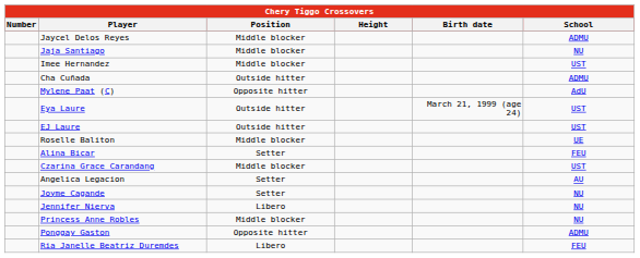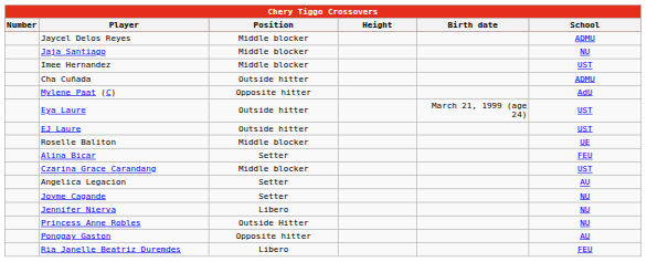 <table class="wikitable sortable" style="font-size:95%; text-align:left;">
 <tr>
 <th colspan="6" style= "background:#E42F1C; color:white; text-align: center"><strong>Chery Tiggo Crossovers</strong></th>
 </tr>
 <tr style="background:red;">
 <th style= "align=center; width:2em;">Number</th>
 <th style= "align=center;width:20em;">Player</th>
 <th style= "align=center; width:15em;">Position</th>
 <th style= "align=center; width:9em;">Height</th>
 <th style= "align=center; width:13em;">Birth date</th>
 <th style= "align=center; width:13em;">School</th>
 </tr>
 <tr align=center>
 <td></td>
 <td align=left> Jaycel Delos Reyes</td>
 <td>Middle blocker</td>
 <td></td>
 <td></td>
 <td><a href='#'>ADMU</a></td>
 </tr>
 <tr align=center>
 <td></td>
 <td align=left> <a href='#'>Jaja Santiago</a></td>
 <td>Middle blocker</td>
 <td></td>
 <td align=right></td>
 <td><a href='#'>NU</a></td>
 </tr>
 <tr align=center>
 <td></td>
 <td align=left> Imee Hernandez</td>
 <td>Middle blocker</td>
 <td></td>
 <td align=right></td>
 <td><a href='#'>UST</a></td>
 </tr>
 <tr align=center>
 <td></td>
 <td align=left> Cha Cuñada</td>
 <td>Outside hitter</td>
 <td></td>
 <td></td>
 <td><a href='#'>ADMU</a></td>
 </tr>
 <tr align=center>
 <td></td>
 <td align=left> <a href='#'>Mylene Paat</a> (<a href='#'>C</a>)</td>
 <td>Opposite hitter</td>
 <td></td>
 <td align=right></td>
 <td><a href='#'>AdU</a></td>
 </tr>
 <tr align=center>
 <td></td>
 <td align=left> <a href='#'>Eya Laure</a></td>
 <td>Outside hitter</td>
 <td></td>
 <td align=right>March 21, 1999 (age 24)</td>
 <td><a href='#'>UST</a></td>
 </tr>
 <tr align=center>
 <td></td>
 <td align=left> <a href='#'>EJ Laure</a></td>
 <td>Outside hitter</td>
 <td></td>
 <td align=right></td>
 <td><a href='#'>UST</a></td>
 </tr>
 <tr align=center>
 <td></td>
 <td align=left> Roselle Baliton</td>
 <td>Middle blocker</td>
 <td></td>
 <td align=right></td>
 <td><a href='#'>UE</a></td>
 </tr>
 <tr align=center>
 <td></td>
 <td align=left> <a href='#'>Alina Bicar</a></td>
 <td>Setter</td>
 <td></td>
 <td align=right></td>
 <td><a href='#'>FEU</a></td>
 </tr>
 <tr align=center>
 <td></td>
 <td align=left> <a href='#'>Czarina Grace Carandang</a></td>
 <td>Middle blocker</td>
 <td></td>
 <td align=right></td>
 <td><a href='#'>UST</a></td>
 </tr>
 <tr align=center>
 <td></td>
 <td align=left> Angelica Legacion</td>
 <td>Setter</td>
 <td></td>
 <td align=right></td>
 <td><a href='#'>AU</a></td>
 </tr>
 <tr align=center>
 <td></td>
 <td align=left> <a href='#'>Joyme Cagande</a></td>
 <td>Setter</td>
 <td></td>
 <td></td>
 <td><a href='#'>NU</a></td>
 </tr>
 <tr align=center>
 <td></td>
 <td align=left> <a href='#'>Jennifer Nierva</a></td>
 <td>Libero</td>
 <td></td>
 <td align=right></td>
 <td><a href='#'>NU</a></td>
 </tr>
 <tr align=center>
 <td></td>
 <td align=left> <a href='#'>Princess Anne Robles</a></td>
-<td>Middle blocker</td>
+<td>Outside Hitter</td>
 <td></td>
 <td align=right></td>
 <td><a href='#'>NU</a></td>
 </tr>
 <tr align=center>
 <td></td>
 <td align=left> <a href='#'>Ponggay Gaston</a></td>
 <td>Opposite hitter</td>
 <td></td>
 <td align=right></td>
-<td><a href='#'>ADMU</a></td>
+<td><a href='#'>AU</a></td>
 </tr>
 <tr align=center>
 <td></td>
 <td align=left> <a href='#'>Ria Janelle Beatriz Duremdes</a></td>
 <td>Libero</td>
 <td></td>
 <td align=right></td>
 <td><a href='#'>FEU</a></td>
 </tr>
 </table>
